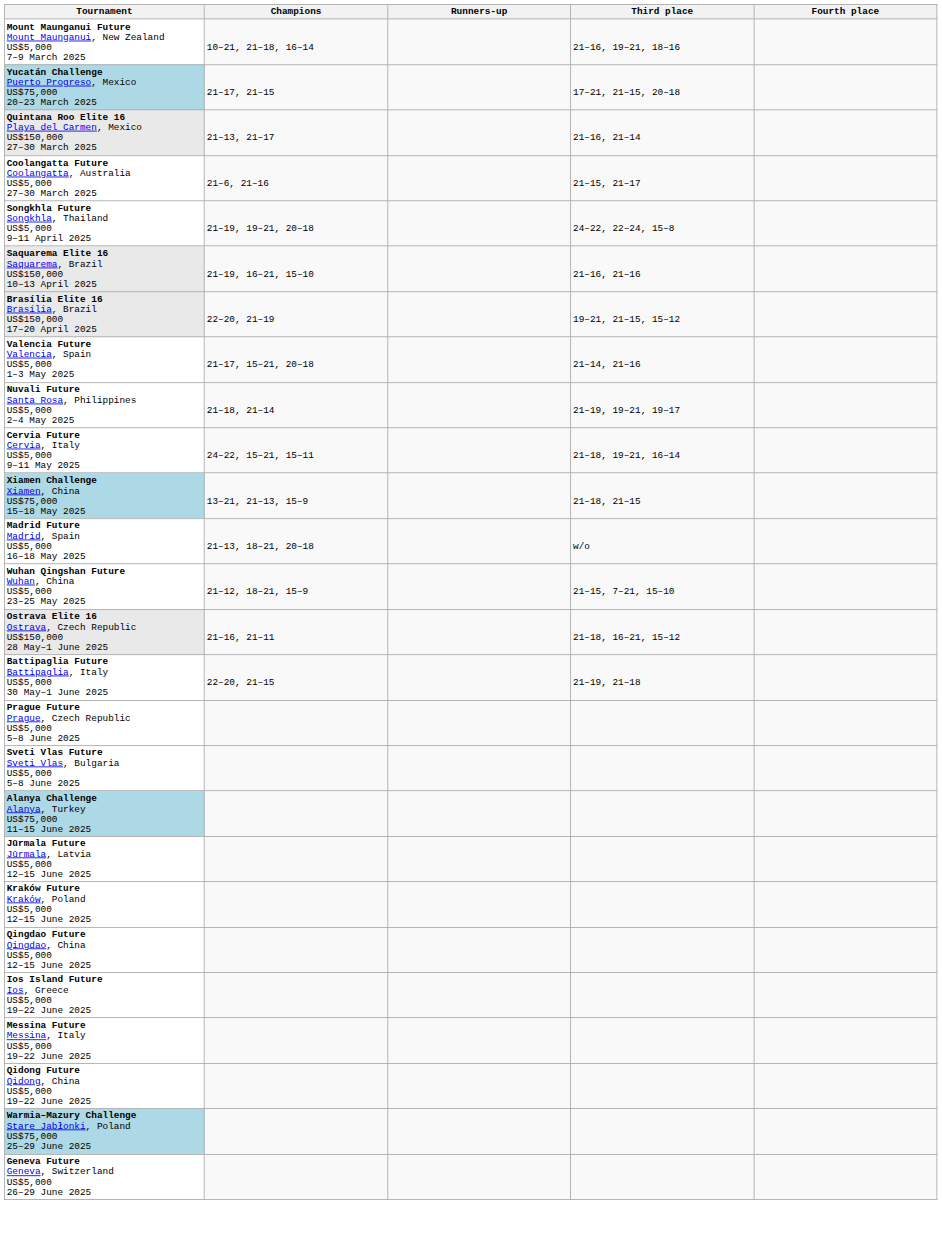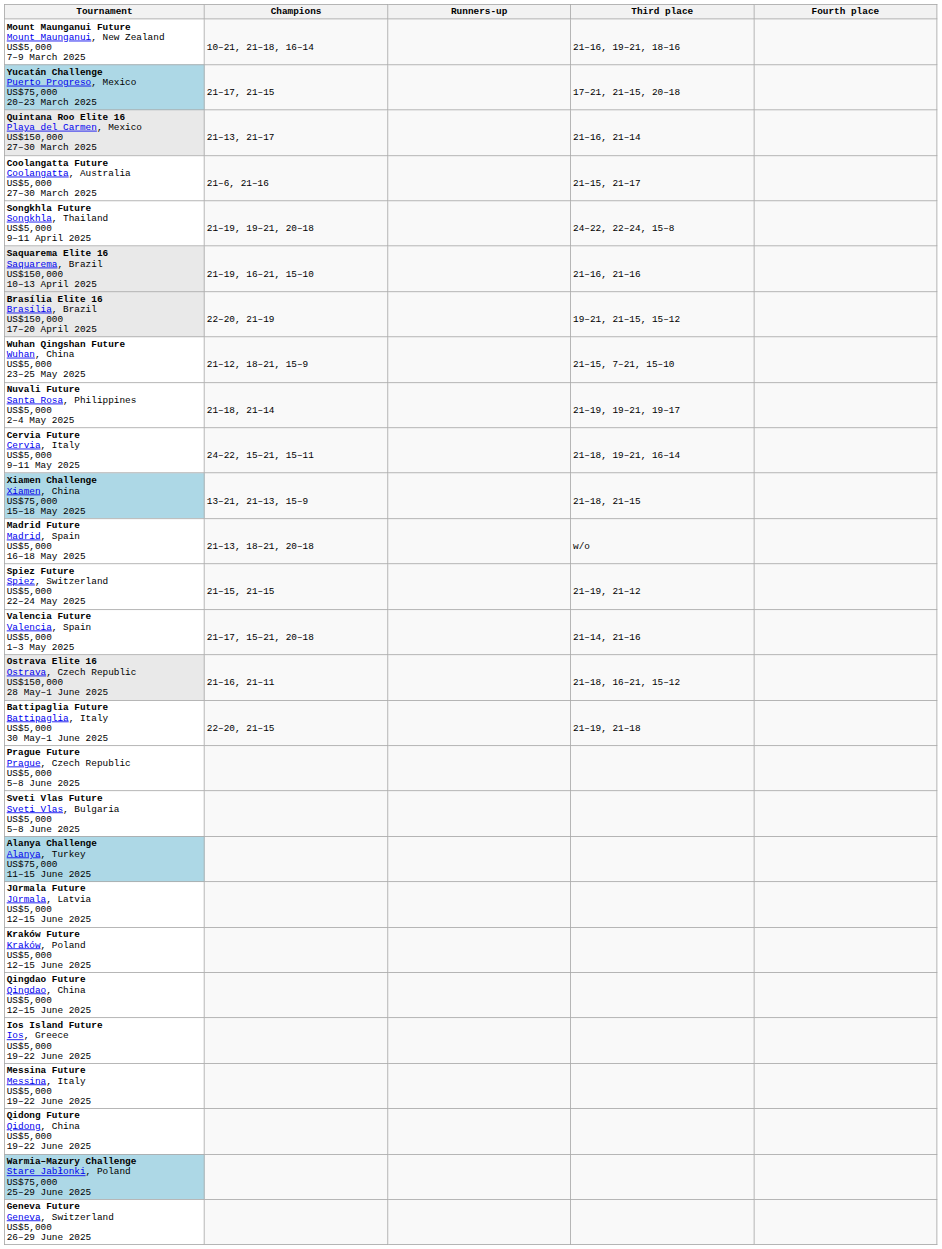 <table class="wikitable sortable nowrap" style=font-size:85%>
 <tr>
 <th width=230>Tournament</th>
 <th width=210>Champions</th>
 <th width=210>Runners-up</th>
 <th width=210>Third place</th>
 <th width=210>Fourth place</th>
 </tr>
 <tr valign=top>
 <td style="background:#ffffff;"><strong>Mount Maunganui Future</strong><br><a href='#'>Mount Maunganui</a>, New Zealand<br>US$5,000<br>7–9 March 2025</td>
 <td><strong><br></strong><br>10–21, 21–18, 16–14</td>
 <td><br></td>
 <td><br><br>21–16, 19–21, 18–16</td>
 <td><br></td>
 </tr>
 <tr valign=top>
 <td style="background:#ADD8E6;"><strong>Yucatán Challenge</strong><br><a href='#'>Puerto Progreso</a>, Mexico<br>US$75,000<br>20–23 March 2025</td>
 <td><strong><br></strong><br>21–17, 21–15</td>
 <td><br></td>
 <td><br><br>17–21, 21–15, 20–18</td>
 <td><br></td>
 </tr>
 <tr valign=top>
 <td style="background:#E9E9E9;"><strong>Quintana Roo Elite 16</strong><br><a href='#'>Playa del Carmen</a>, Mexico<br>US$150,000<br>27–30 March 2025</td>
 <td><strong><br></strong><br>21–13, 21–17</td>
 <td><br></td>
 <td><br><br>21–16, 21–14</td>
 <td><br></td>
 </tr>
 <tr valign=top>
 <td style="background:#ffffff;"><strong>Coolangatta Future</strong><br><a href='#'>Coolangatta</a>, Australia<br>US$5,000<br>27–30 March 2025</td>
 <td><strong><br></strong><br>21–6, 21–16</td>
 <td><br></td>
 <td><br><br>21–15, 21–17</td>
 <td><br></td>
 </tr>
 <tr valign=top>
 <td style="background:#ffffff;"><strong>Songkhla Future</strong><br><a href='#'>Songkhla</a>, Thailand<br>US$5,000<br>9–11 April 2025</td>
 <td><strong><br></strong><br>21–19, 19–21, 20–18</td>
 <td><br></td>
 <td><br><br>24–22, 22–24, 15–8</td>
 <td><br></td>
 </tr>
 <tr valign=top>
 <td style="background:#E9E9E9;"><strong>Saquarema Elite 16</strong><br><a href='#'>Saquarema</a>, Brazil<br>US$150,000<br>10–13 April 2025</td>
 <td><strong><br></strong><br>21–19, 16–21, 15–10</td>
 <td><br></td>
 <td><br><br>21–16, 21–16</td>
 <td><br></td>
 </tr>
 <tr valign=top>
 <td style="background:#E9E9E9;"><strong>Brasília Elite 16</strong><br><a href='#'>Brasília</a>, Brazil<br>US$150,000<br>17–20 April 2025</td>
 <td><strong><br></strong><br>22–20, 21–19</td>
 <td><br></td>
 <td><br><br>19–21, 21–15, 15–12</td>
 <td><br></td>
 </tr>
 <tr valign=top>
-<td style="background:#ffffff;"><strong>Valencia Future</strong><br><a href='#'>Valencia</a>, Spain<br>US$5,000<br>1–3 May 2025</td>
-<td><strong><br></strong><br>21–17, 15–21, 20–18</td>
+<td style="background:#ffffff;"><strong>Wuhan Qingshan Future</strong><br><a href='#'>Wuhan</a>, China<br>US$5,000<br>23–25 May 2025</td>
+<td><strong><br></strong><br>21–12, 18–21, 15–9</td>
 <td><br></td>
-<td><br><br>21–14, 21–16</td>
+<td><br><br>21–15, 7–21, 15–10</td>
 <td><br></td>
 </tr>
 <tr valign=top>
 <td style="background:#ffffff;"><strong>Nuvali Future</strong><br><a href='#'>Santa Rosa</a>, Philippines<br>US$5,000<br>2–4 May 2025</td>
 <td><strong><br></strong><br>21–18, 21–14</td>
 <td><br></td>
 <td><br><br>21–19, 19–21, 19–17</td>
 <td><br></td>
 </tr>
 <tr valign=top>
 <td style="background:#ffffff;"><strong>Cervia Future</strong><br><a href='#'>Cervia</a>, Italy<br>US$5,000<br>9–11 May 2025</td>
 <td><strong><br></strong><br>24–22, 15–21, 15–11</td>
 <td><br></td>
 <td><br><br>21–18, 19–21, 16–14</td>
 <td><br></td>
 </tr>
 <tr valign=top>
 <td style="background:#ADD8E6;"><strong>Xiamen Challenge</strong><br><a href='#'>Xiamen</a>, China<br>US$75,000<br>15–18 May 2025</td>
 <td><strong><br></strong><br>13–21, 21–13, 15–9</td>
 <td><br></td>
 <td><br><br>21–18, 21–15</td>
 <td><br></td>
 </tr>
 <tr valign=top>
 <td style="background:#ffffff;"><strong>Madrid Future</strong><br><a href='#'>Madrid</a>, Spain<br>US$5,000<br>16–18 May 2025</td>
 <td><strong><br></strong><br>21–13, 18–21, 20–18</td>
 <td><br></td>
 <td><br><br>w/o</td>
 <td><br></td>
 </tr>
 <tr valign=top>
-<td style="background:#ffffff;"><strong>Wuhan Qingshan Future</strong><br><a href='#'>Wuhan</a>, China<br>US$5,000<br>23–25 May 2025</td>
-<td><strong><br></strong><br>21–12, 18–21, 15–9</td>
+<td style="background:#ffffff;"><strong>Spiez Future</strong><br><a href='#'>Spiez</a>, Switzerland<br>US$5,000<br>22–24 May 2025</td>
+<td><strong><br></strong><br>21–15, 21–15</td>
 <td><br></td>
-<td><br><br>21–15, 7–21, 15–10</td>
+<td><br><br>21–19, 21–12</td>
+<td><br></td>
+</tr>
+<tr valign=top>
+<td style="background:#ffffff;"><strong>Valencia Future</strong><br><a href='#'>Valencia</a>, Spain<br>US$5,000<br>1–3 May 2025</td>
+<td><strong><br></strong><br>21–17, 15–21, 20–18</td>
+<td><br></td>
+<td><br><br>21–14, 21–16</td>
 <td><br></td>
 </tr>
 <tr valign=top>
 <td style="background:#E9E9E9;"><strong>Ostrava Elite 16</strong><br><a href='#'>Ostrava</a>, Czech Republic<br>US$150,000<br>28 May–1 June 2025</td>
 <td><strong><br></strong><br>21–16, 21–11</td>
 <td><br></td>
 <td><br><br>21–18, 16–21, 15–12</td>
 <td><br></td>
 </tr>
 <tr valign=top>
 <td style="background:#ffffff;"><strong>Battipaglia Future</strong><br><a href='#'>Battipaglia</a>, Italy<br>US$5,000<br>30 May–1 June 2025</td>
 <td><strong><br></strong><br>22–20, 21–15</td>
 <td><br></td>
 <td><br><br>21–19, 21–18</td>
 <td><br></td>
 </tr>
 <tr valign=top>
 <td style="background:#ffffff;"><strong>Prague Future</strong><br><a href='#'>Prague</a>, Czech Republic<br>US$5,000<br>5–8 June 2025</td>
 <td><strong><br></strong><br></td>
 <td><br></td>
 <td><br><br></td>
 <td><br></td>
 </tr>
 <tr valign=top>
 <td style="background:#ffffff;"><strong>Sveti Vlas Future</strong><br><a href='#'>Sveti Vlas</a>, Bulgaria<br>US$5,000<br>5–8 June 2025</td>
 <td><strong><br></strong><br></td>
 <td><br></td>
 <td><br><br></td>
 <td><br></td>
 </tr>
 <tr valign=top>
 <td style="background:#ADD8E6;"><strong>Alanya Challenge</strong><br><a href='#'>Alanya</a>, Turkey<br>US$75,000<br>11–15 June 2025</td>
 <td><strong><br></strong><br></td>
 <td><br></td>
 <td><br><br></td>
 <td><br></td>
 </tr>
 <tr valign=top>
 <td style="background:#ffffff;"><strong>Jūrmala Future</strong><br><a href='#'>Jūrmala</a>, Latvia<br>US$5,000<br>12–15 June 2025</td>
 <td><strong><br></strong><br></td>
 <td><br></td>
 <td><br><br></td>
 <td><br></td>
 </tr>
 <tr valign=top>
 <td style="background:#ffffff;"><strong>Kraków Future</strong><br><a href='#'>Kraków</a>, Poland<br>US$5,000<br>12–15 June 2025</td>
 <td><strong><br></strong><br></td>
 <td><br></td>
 <td><br><br></td>
 <td><br></td>
 </tr>
 <tr valign=top>
 <td style="background:#ffffff;"><strong>Qingdao Future</strong><br><a href='#'>Qingdao</a>, China<br>US$5,000<br>12–15 June 2025</td>
 <td><strong><br></strong><br></td>
 <td><br></td>
 <td><br><br></td>
 <td><br></td>
 </tr>
 <tr valign=top>
 <td style="background:#ffffff;"><strong>Ios Island Future</strong><br><a href='#'>Ios</a>, Greece<br>US$5,000<br>19–22 June 2025</td>
 <td><strong><br></strong><br></td>
 <td><br></td>
 <td><br><br></td>
 <td><br></td>
 </tr>
 <tr valign=top>
 <td style="background:#ffffff;"><strong>Messina Future</strong><br><a href='#'>Messina</a>, Italy<br>US$5,000<br>19–22 June 2025</td>
 <td><strong><br></strong><br></td>
 <td><br></td>
 <td><br><br></td>
 <td><br></td>
 </tr>
 <tr valign=top>
 <td style="background:#ffffff;"><strong>Qidong Future</strong><br><a href='#'>Qidong</a>, China<br>US$5,000<br>19–22 June 2025</td>
 <td><strong><br></strong><br></td>
 <td><br></td>
 <td><br><br></td>
 <td><br></td>
 </tr>
 <tr valign=top>
 <td style="background:#ADD8E6;"><strong>Warmia–Mazury Challenge</strong><br><a href='#'>Stare Jabłonki</a>, Poland<br>US$75,000<br>25–29 June 2025</td>
 <td><strong><br></strong><br></td>
 <td><br></td>
 <td><br><br></td>
 <td><br></td>
 </tr>
 <tr valign=top>
 <td style="background:#ffffff;"><strong>Geneva Future</strong><br><a href='#'>Geneva</a>, Switzerland<br>US$5,000<br>26–29 June 2025</td>
 <td><strong><br></strong><br></td>
 <td><br></td>
 <td><br><br></td>
 <td><br></td>
 </tr>
 </table>
